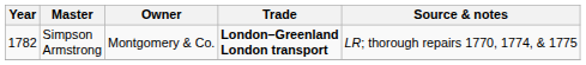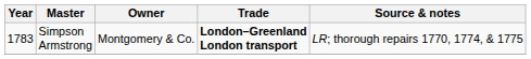 <table class=" wikitable">
 <tr>
 <th>Year</th>
 <th>Master</th>
 <th>Owner</th>
 <th>Trade</th>
 <th>Source & notes</th>
 </tr>
 <tr>
-<td>1782</td>
+<td>1783</td>
 <td>Simpson<br>Armstrong</td>
 <td>Montgomery & Co.</td>
 <td><strong>London–Greenland<br>London transport</strong></td>
 <td><em>LR</em>; thorough repairs 1770, 1774, & 1775</td>
 </tr>
 <tr>
 </tr>
 </table>
